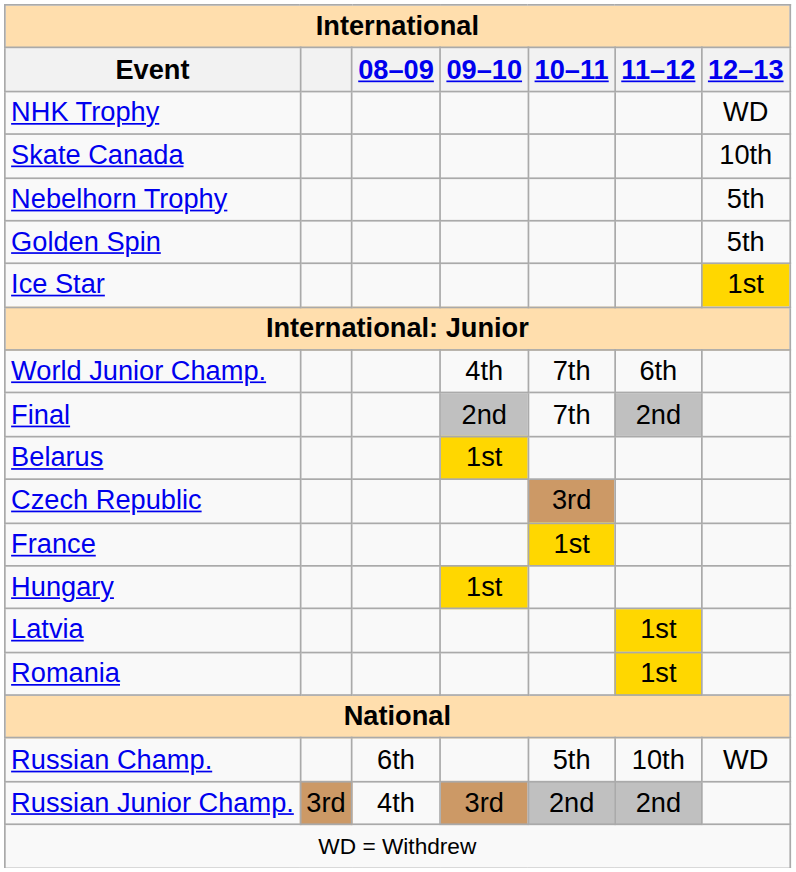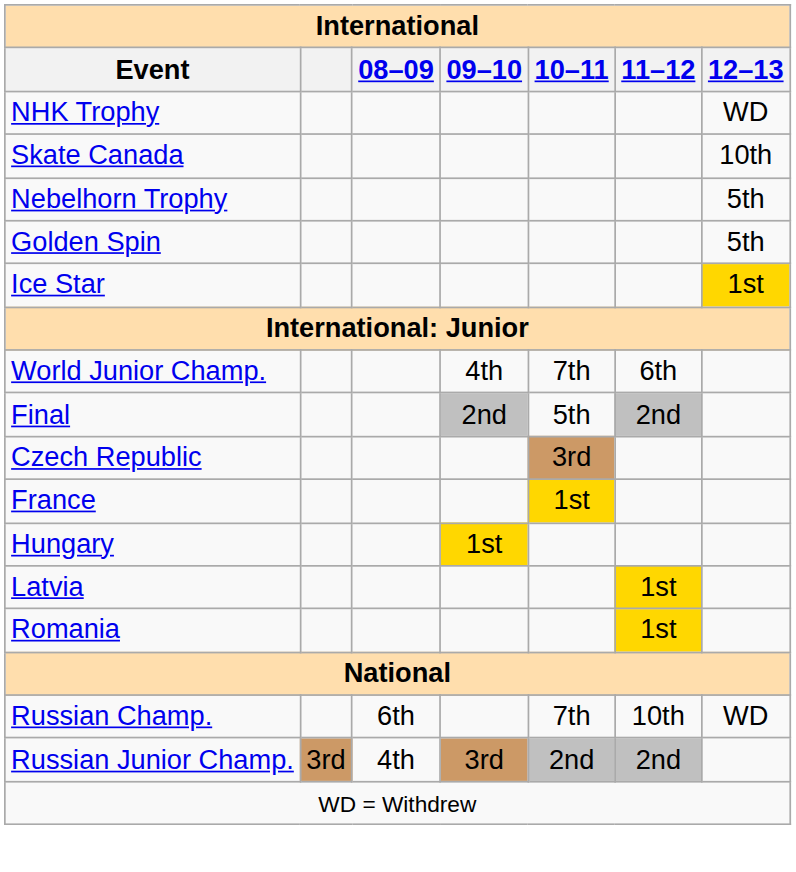 <table class="wikitable" style="text-align:center">
 <tr>
 <th style="background-color: #ffdead; " colspan=7 align=center>International</th>
 </tr>
 <tr>
 <th>Event</th>
 <th></th>
 <th><a href='#'>08–09</a></th>
 <th><a href='#'>09–10</a></th>
 <th><a href='#'>10–11</a></th>
 <th><a href='#'>11–12</a></th>
 <th><a href='#'>12–13</a></th>
 </tr>
 <tr>
 <td align=left> <a href='#'>NHK Trophy</a></td>
 <td></td>
 <td></td>
 <td></td>
 <td></td>
 <td></td>
 <td>WD</td>
 </tr>
 <tr>
 <td align=left> <a href='#'>Skate Canada</a></td>
 <td></td>
 <td></td>
 <td></td>
 <td></td>
 <td></td>
 <td>10th</td>
 </tr>
 <tr>
 <td align=left><a href='#'>Nebelhorn Trophy</a></td>
 <td></td>
 <td></td>
 <td></td>
 <td></td>
 <td></td>
 <td>5th</td>
 </tr>
 <tr>
 <td align=left><a href='#'>Golden Spin</a></td>
 <td></td>
 <td></td>
 <td></td>
 <td></td>
 <td></td>
 <td>5th</td>
 </tr>
 <tr>
 <td align=left><a href='#'>Ice Star</a></td>
 <td></td>
 <td></td>
 <td></td>
 <td></td>
 <td></td>
 <td bgcolor=gold>1st</td>
 </tr>
 <tr>
 <th style="background-color: #ffdead; " colspan=7 align=center>International: Junior</th>
 </tr>
 <tr>
 <td align=left><a href='#'>World Junior Champ.</a></td>
 <td></td>
 <td></td>
 <td>4th</td>
 <td>7th</td>
 <td>6th</td>
 <td></td>
 </tr>
 <tr>
 <td align=left> <a href='#'>Final</a></td>
 <td></td>
 <td></td>
 <td bgcolor=silver>2nd</td>
-<td>7th</td>
+<td>5th</td>
 <td bgcolor=silver>2nd</td>
-<td></td>
-</tr>
-<tr>
-<td align=left> <a href='#'>Belarus</a></td>
-<td></td>
-<td></td>
-<td bgcolor=gold>1st</td>
-<td></td>
-<td></td>
 <td></td>
 </tr>
 <tr>
 <td align=left> <a href='#'>Czech Republic</a></td>
 <td></td>
 <td></td>
 <td></td>
 <td bgcolor=cc9966>3rd</td>
 <td></td>
 <td></td>
 </tr>
 <tr>
 <td align=left> <a href='#'>France</a></td>
 <td></td>
 <td></td>
 <td></td>
 <td bgcolor=gold>1st</td>
 <td></td>
 <td></td>
 </tr>
 <tr>
 <td align=left> <a href='#'>Hungary</a></td>
 <td></td>
 <td></td>
 <td bgcolor=gold>1st</td>
 <td></td>
 <td></td>
 <td></td>
 </tr>
 <tr>
 <td align=left> <a href='#'>Latvia</a></td>
 <td></td>
 <td></td>
 <td></td>
 <td></td>
 <td bgcolor=gold>1st</td>
 <td></td>
 </tr>
 <tr>
 <td align=left> <a href='#'>Romania</a></td>
 <td></td>
 <td></td>
 <td></td>
 <td></td>
 <td bgcolor=gold>1st</td>
 <td></td>
 </tr>
 <tr>
 <th style="background-color: #ffdead; " colspan=7 align=center>National</th>
 </tr>
 <tr>
 <td align=left><a href='#'>Russian Champ.</a></td>
 <td></td>
 <td>6th</td>
 <td></td>
-<td>5th</td>
+<td>7th</td>
 <td>10th</td>
 <td>WD</td>
 </tr>
 <tr>
 <td align=left><a href='#'>Russian Junior Champ.</a></td>
 <td bgcolor=cc9966>3rd</td>
 <td>4th</td>
 <td bgcolor=cc9966>3rd</td>
 <td bgcolor=silver>2nd</td>
 <td bgcolor=silver>2nd</td>
 <td></td>
 </tr>
 <tr>
 <td colspan=7 align=center><small> WD = Withdrew </small></td>
 </tr>
 </table>
